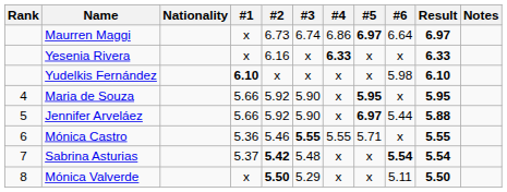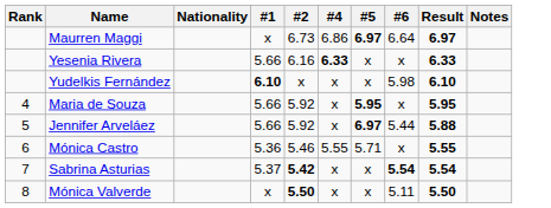 <table class="wikitable sortable" style="text-align:center;font-size:95%">
 <tr>
 <th>Rank</th>
 <th>Name</th>
 <th>Nationality</th>
 <th>#1</th>
 <th>#2</th>
-<th>#3</th>
 <th>#4</th>
 <th>#5</th>
 <th>#6</th>
 <th>Result</th>
 <th>Notes</th>
 </tr>
 <tr>
 <td></td>
 <td align=left><a href='#'>Maurren Maggi</a></td>
 <td align=left></td>
 <td>x</td>
 <td>6.73</td>
-<td>6.74</td>
 <td>6.86</td>
 <td><strong>6.97</strong></td>
 <td>6.64</td>
 <td><strong>6.97</strong></td>
 <td></td>
 </tr>
 <tr>
 <td></td>
 <td align=left><a href='#'>Yesenia Rivera</a></td>
 <td align=left></td>
-<td>x</td>
+<td>5.66</td>
 <td>6.16</td>
-<td>x</td>
 <td><strong>6.33</strong></td>
 <td>x</td>
 <td>x</td>
 <td><strong>6.33</strong></td>
 <td></td>
 </tr>
 <tr>
 <td></td>
 <td align=left><a href='#'>Yudelkis Fernández</a></td>
 <td align=left></td>
 <td><strong>6.10</strong></td>
 <td>x</td>
 <td>x</td>
 <td>x</td>
-<td>x</td>
 <td>5.98</td>
 <td><strong>6.10</strong></td>
 <td></td>
 </tr>
 <tr>
 <td>4</td>
 <td align=left><a href='#'>Maria de Souza</a></td>
 <td align=left></td>
 <td>5.66</td>
 <td>5.92</td>
-<td>5.90</td>
 <td>x</td>
 <td><strong>5.95</strong></td>
 <td>x</td>
 <td><strong>5.95</strong></td>
 <td></td>
 </tr>
 <tr>
 <td>5</td>
 <td align=left><a href='#'>Jennifer Arveláez</a></td>
 <td align=left></td>
 <td>5.66</td>
 <td>5.92</td>
-<td>5.90</td>
 <td>x</td>
 <td><strong>6.97</strong></td>
 <td>5.44</td>
 <td><strong>5.88</strong></td>
 <td></td>
 </tr>
 <tr>
 <td>6</td>
 <td align=left><a href='#'>Mónica Castro</a></td>
 <td align=left></td>
 <td>5.36</td>
 <td>5.46</td>
-<td><strong>5.55</strong></td>
 <td>5.55</td>
 <td>5.71</td>
 <td>x</td>
 <td><strong>5.55</strong></td>
 <td></td>
 </tr>
 <tr>
 <td>7</td>
 <td align=left><a href='#'>Sabrina Asturias</a></td>
 <td align=left></td>
 <td>5.37</td>
 <td><strong>5.42</strong></td>
-<td>5.48</td>
 <td>x</td>
 <td>x</td>
 <td><strong>5.54</strong></td>
 <td><strong>5.54</strong></td>
 <td></td>
 </tr>
 <tr>
 <td>8</td>
 <td align=left><a href='#'>Mónica Valverde</a></td>
 <td align=left></td>
 <td>x</td>
 <td><strong>5.50</strong></td>
-<td>5.29</td>
 <td>x</td>
 <td>x</td>
 <td>5.11</td>
 <td><strong>5.50</strong></td>
 <td></td>
 </tr>
 </table>
